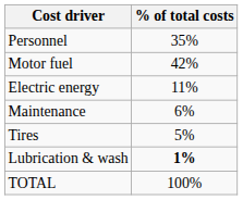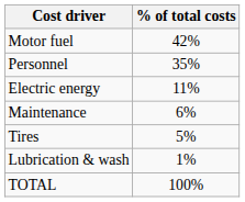 <table class="wikitable">
 <tr>
 <th>Cost driver</th>
 <th>% of total costs</th>
 </tr>
 <tr>
+<td>Motor fuel</td>
+<td align="center">42%</td>
+</tr>
+<tr>
 <td>Personnel</td>
 <td align="center">35%</td>
-</tr>
-<tr>
-<td>Motor fuel</td>
-<td align="center">42%</td>
 </tr>
 <tr>
 <td>Electric energy</td>
 <td align="center">11%</td>
 </tr>
 <tr>
 <td>Maintenance</td>
 <td align="center">6%</td>
 </tr>
 <tr>
 <td>Tires</td>
 <td align="center">5%</td>
 </tr>
 <tr>
 <td>Lubrication & wash</td>
-<td align="center"><strong>1%</strong></td>
+<td align="center">1%</td>
 </tr>
 <tr>
 <td>TOTAL</td>
 <td align="center">100%</td>
 </tr>
 </table>
